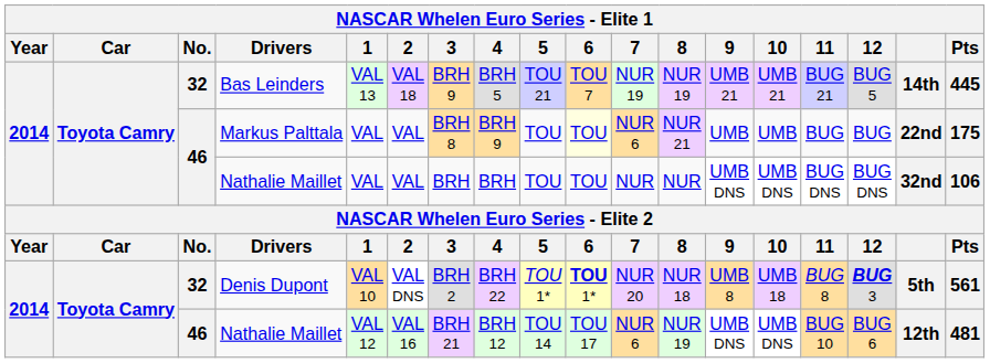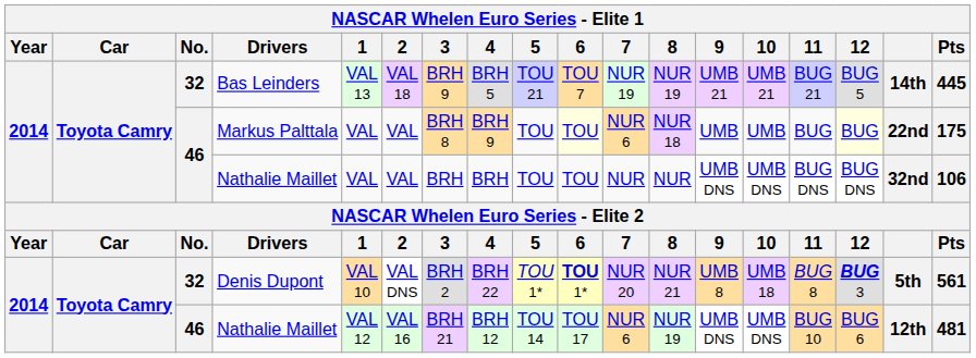 <table class="wikitable" style="text-align:center; font-size:90%">
 <tr>
 <th colspan=18><a href='#'>NASCAR Whelen Euro Series</a> - Elite 1</th>
 </tr>
 <tr>
 <th>Year</th>
 <th>Car</th>
 <th>No.</th>
 <th>Drivers</th>
 <th>1</th>
 <th>2</th>
 <th>3</th>
 <th>4</th>
 <th>5</th>
 <th>6</th>
 <th>7</th>
 <th>8</th>
 <th>9</th>
 <th>10</th>
 <th>11</th>
 <th>12</th>
 <th></th>
 <th>Pts</th>
 </tr>
 <tr>
 <th rowspan=3><a href='#'>2014</a></th>
 <th rowspan=3><a href='#'>Toyota Camry</a></th>
 <th>32</th>
 <td align="left"> <a href='#'>Bas Leinders</a></td>
 <td style="background-color:#DFFFDF"><a href='#'>VAL</a><br><small>13</small></td>
 <td style="background-color:#EFCFFF"><a href='#'>VAL</a><br><small>18</small></td>
 <td style="background-color:#FFDF9F"><a href='#'>BRH</a><br><small>9</small></td>
 <td style="background-color:#DFDFDF"><a href='#'>BRH</a><br><small>5</small></td>
 <td style="background-color:#CFCFFF"><a href='#'>TOU</a><br><small>21</small></td>
 <td style="background-color:#FFDF9F"><a href='#'>TOU</a><br><small>7</small></td>
 <td style="background-color:#DFFFDF"><a href='#'>NUR</a><br><small>19</small></td>
 <td style="background-color:#EFCFFF"><a href='#'>NUR</a><br><small>19</small></td>
 <td style="background-color:#EFCFFF"><a href='#'>UMB</a><br><small>21</small></td>
 <td style="background-color:#EFCFFF"><a href='#'>UMB</a><br><small>21</small></td>
 <td style="background-color:#CFCFFF"><a href='#'>BUG</a><br><small>21</small></td>
 <td style="background-color:#DFDFDF"><a href='#'>BUG</a><br><small>5</small></td>
 <th>14th</th>
 <th>445</th>
 </tr>
 <tr>
 <th rowspan=2>46</th>
 <td align="left"> <a href='#'>Markus Palttala</a></td>
 <td><a href='#'>VAL</a><br></td>
 <td><a href='#'>VAL</a><br></td>
 <td style="background-color:#FFDF9F"><a href='#'>BRH</a><br><small>8</small></td>
 <td style="background-color:#FFDF9F"><a href='#'>BRH</a><br><small>9</small></td>
 <td><a href='#'>TOU</a><br></td>
 <td style="background: lightyellow;"><a href='#'>TOU</a><br></td>
 <td style="background-color:#FFDF9F"><a href='#'>NUR</a><br><small>6</small></td>
-<td style="background-color:#EFCFFF"><a href='#'>NUR</a><br><small>21</small></td>
+<td style="background-color:#EFCFFF"><a href='#'>NUR</a><br><small>18</small></td>
 <td><a href='#'>UMB</a><br></td>
 <td><a href='#'>UMB</a><br></td>
 <td><a href='#'>BUG</a><br></td>
-<td><a href='#'>BUG</a><br></td>
+<td style="background: lightyellow;"><a href='#'>BUG</a><br></td>
 <th>22nd</th>
 <th>175</th>
 </tr>
 <tr>
 <td align="left"> <a href='#'>Nathalie Maillet</a></td>
 <td><a href='#'>VAL</a><br></td>
 <td><a href='#'>VAL</a><br></td>
 <td><a href='#'>BRH</a><br></td>
 <td><a href='#'>BRH</a><br></td>
 <td><a href='#'>TOU</a><br></td>
 <td><a href='#'>TOU</a><br></td>
 <td><a href='#'>NUR</a><br></td>
 <td><a href='#'>NUR</a><br></td>
 <td style="background-color:#FFFFFF"><a href='#'>UMB</a><br><small>DNS</small></td>
 <td style="background-color:#FFFFFF"><a href='#'>UMB</a><br><small>DNS</small></td>
 <td style="background-color:#FFFFFF"><a href='#'>BUG</a><br><small>DNS</small></td>
 <td style="background-color:#FFFFFF"><a href='#'>BUG</a><br><small>DNS</small></td>
 <th>32nd</th>
 <th>106</th>
 </tr>
 <tr>
 <th colspan=18><a href='#'>NASCAR Whelen Euro Series</a> - Elite 2</th>
 </tr>
 <tr>
 <th>Year</th>
 <th>Car</th>
 <th>No.</th>
 <th>Drivers</th>
 <th>1</th>
 <th>2</th>
 <th>3</th>
 <th>4</th>
 <th>5</th>
 <th>6</th>
 <th>7</th>
 <th>8</th>
 <th>9</th>
 <th>10</th>
 <th>11</th>
 <th>12</th>
 <th></th>
 <th>Pts</th>
 </tr>
 <tr>
 <th rowspan=2><a href='#'>2014</a></th>
 <th rowspan=2><a href='#'>Toyota Camry</a></th>
 <th>32</th>
 <td align="left"> <a href='#'>Denis Dupont</a></td>
 <td style="background-color:#FFDF9F"><a href='#'>VAL</a><br><small>10</small></td>
 <td style="background-color:#FFFFFF"><a href='#'>VAL</a><br><small>DNS</small></td>
 <td style="background-color:#DFDFDF"><a href='#'>BRH</a><br><small>2</small></td>
 <td style="background-color:#EFCFFF"><a href='#'>BRH</a><br><small>22</small></td>
 <td style="background-color:#FFFFBF"><em><a href='#'>TOU</a></em><br><small>1*</small></td>
 <td style="background-color:#FFFFBF"><strong><a href='#'>TOU</a></strong><br><small>1*</small></td>
 <td style="background-color:#EFCFFF"><a href='#'>NUR</a><br><small>20</small></td>
-<td style="background-color:#EFCFFF"><a href='#'>NUR</a><br><small>18</small></td>
+<td style="background-color:#EFCFFF"><a href='#'>NUR</a><br><small>21</small></td>
 <td style="background-color:#FFDF9F"><a href='#'>UMB</a><br><small>8</small></td>
 <td style="background-color:#EFCFFF"><a href='#'>UMB</a><br><small>18</small></td>
 <td style="background-color:#FFDF9F"><em><a href='#'>BUG</a></em><br><small>8</small></td>
 <td style="background-color:#DFDFDF"><strong><em><a href='#'>BUG</a></em></strong><br><small>3</small></td>
 <th>5th</th>
 <th>561</th>
 </tr>
 <tr>
 <th>46</th>
 <td align="left"> <a href='#'>Nathalie Maillet</a></td>
 <td style="background-color:#DFFFDF"><a href='#'>VAL</a><br><small>12</small></td>
 <td style="background-color:#DFFFDF"><a href='#'>VAL</a><br><small>16</small></td>
 <td style="background-color:#EFCFFF"><a href='#'>BRH</a><br><small>21</small></td>
 <td style="background-color:#DFFFDF"><a href='#'>BRH</a><br><small>12</small></td>
 <td style="background-color:#DFFFDF"><a href='#'>TOU</a><br><small>14</small></td>
 <td style="background-color:#DFFFDF"><a href='#'>TOU</a><br><small>17</small></td>
 <td style="background-color:#FFDF9F"><a href='#'>NUR</a><br><small>6</small></td>
 <td style="background-color:#DFFFDF"><a href='#'>NUR</a><br><small>19</small></td>
 <td style="background-color:#FFFFFF"><a href='#'>UMB</a><br><small>DNS</small></td>
 <td style="background-color:#FFFFFF"><a href='#'>UMB</a><br><small>DNS</small></td>
 <td style="background-color:#FFDF9F"><a href='#'>BUG</a><br><small>10</small></td>
 <td style="background-color:#FFDF9F"><a href='#'>BUG</a><br><small>6</small></td>
 <th>12th</th>
 <th>481</th>
 </tr>
 </table>
